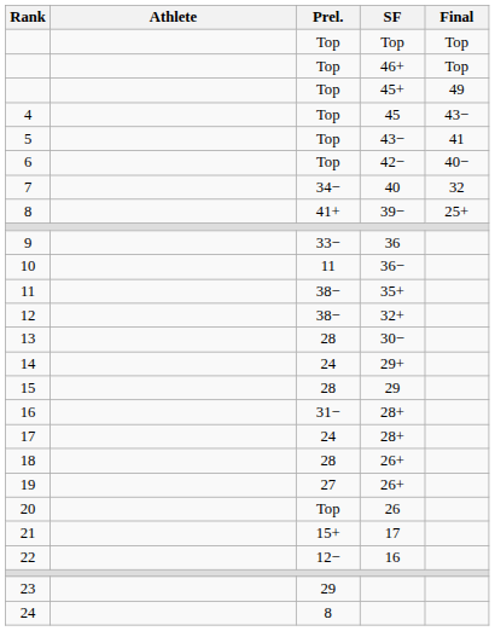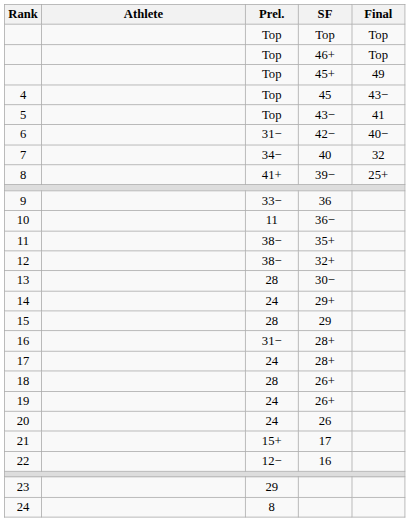 <table class=wikitable style="text-align:center">
 <tr>
 <th width=40>Rank</th>
 <th width=250>Athlete</th>
 <th width=60>Prel.</th>
 <th width=60>SF</th>
 <th width=60>Final</th>
 </tr>
 <tr>
 <td></td>
 <td align=left></td>
 <td>Top</td>
 <td>Top</td>
 <td>Top</td>
 </tr>
 <tr>
 <td></td>
 <td align=left></td>
 <td>Top</td>
 <td>46+</td>
 <td>Top</td>
 </tr>
 <tr>
 <td></td>
 <td align=left></td>
 <td>Top</td>
 <td>45+</td>
 <td>49</td>
 </tr>
 <tr>
 <td>4</td>
 <td align=left></td>
 <td>Top</td>
 <td>45</td>
 <td>43−</td>
 </tr>
 <tr>
 <td>5</td>
 <td align=left></td>
 <td>Top</td>
 <td>43−</td>
 <td>41</td>
 </tr>
 <tr>
 <td>6</td>
 <td align=left></td>
-<td>Top</td>
+<td>31−</td>
 <td>42−</td>
 <td>40−</td>
 </tr>
 <tr>
 <td>7</td>
 <td align=left></td>
 <td>34−</td>
 <td>40</td>
 <td>32</td>
 </tr>
 <tr>
 <td>8</td>
 <td align=left></td>
 <td>41+</td>
 <td>39−</td>
 <td>25+</td>
 </tr>
 <tr bgcolor=#DDDDDD>
 <td colspan=5></td>
 </tr>
 <tr>
 <td>9</td>
 <td align=left></td>
 <td>33−</td>
 <td>36</td>
 <td></td>
 </tr>
 <tr>
 <td>10</td>
 <td align=left></td>
 <td>11</td>
 <td>36−</td>
 <td></td>
 </tr>
 <tr>
 <td>11</td>
 <td align=left></td>
 <td>38−</td>
 <td>35+</td>
 <td></td>
 </tr>
 <tr>
 <td>12</td>
 <td align=left></td>
 <td>38−</td>
 <td>32+</td>
 <td></td>
 </tr>
 <tr>
 <td>13</td>
 <td align=left></td>
 <td>28</td>
 <td>30−</td>
 <td></td>
 </tr>
 <tr>
 <td>14</td>
 <td align=left></td>
 <td>24</td>
 <td>29+</td>
 <td></td>
 </tr>
 <tr>
 <td>15</td>
 <td align=left></td>
 <td>28</td>
 <td>29</td>
 <td></td>
 </tr>
 <tr>
 <td>16</td>
 <td align=left></td>
 <td>31−</td>
 <td>28+</td>
 <td></td>
 </tr>
 <tr>
 <td>17</td>
 <td align=left></td>
 <td>24</td>
 <td>28+</td>
 <td></td>
 </tr>
 <tr>
 <td>18</td>
 <td align=left></td>
 <td>28</td>
 <td>26+</td>
 <td></td>
 </tr>
 <tr>
 <td>19</td>
 <td align=left></td>
-<td>27</td>
+<td>24</td>
 <td>26+</td>
 <td></td>
 </tr>
 <tr>
 <td>20</td>
 <td align=left></td>
-<td>Top</td>
+<td>24</td>
 <td>26</td>
 <td></td>
 </tr>
 <tr>
 <td>21</td>
 <td align=left></td>
 <td>15+</td>
 <td>17</td>
 <td></td>
 </tr>
 <tr>
 <td>22</td>
 <td align=left></td>
 <td>12−</td>
 <td>16</td>
 <td></td>
 </tr>
 <tr bgcolor=#DDDDDD>
 <td colspan=5></td>
 </tr>
 <tr>
 <td>23</td>
 <td align=left></td>
 <td>29</td>
 <td></td>
 <td></td>
 </tr>
 <tr>
 <td>24</td>
 <td align=left></td>
 <td>8</td>
 <td></td>
 <td></td>
 </tr>
 </table>
